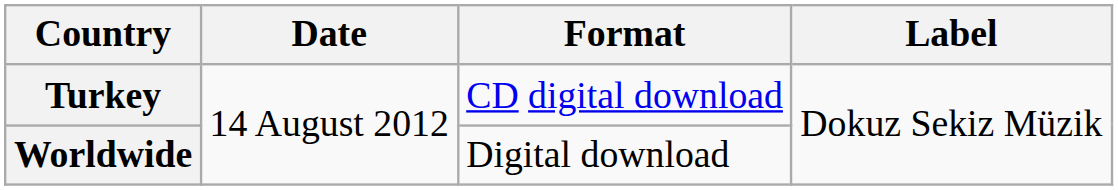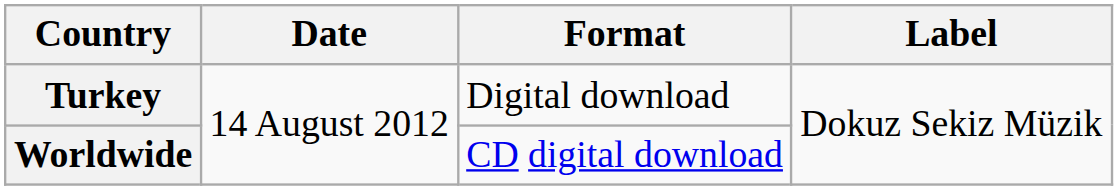 <table class="wikitable plainrowheaders">
 <tr>
 <th>Country</th>
 <th>Date</th>
 <th>Format</th>
 <th>Label</th>
 </tr>
 <tr>
 <th scope="row">Turkey</th>
 <td rowspan="2">14 August 2012</td>
-<td><a href='#'>CD</a> <a href='#'>digital download</a></td>
+<td>Digital download</td>
 <td rowspan="2">Dokuz Sekiz Müzik</td>
 </tr>
 <tr>
 <th scope="row">Worldwide</th>
-<td>Digital download</td>
+<td><a href='#'>CD</a> <a href='#'>digital download</a></td>
 </tr>
 </table>
